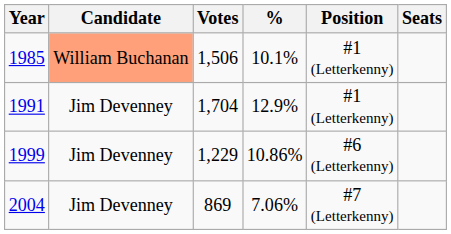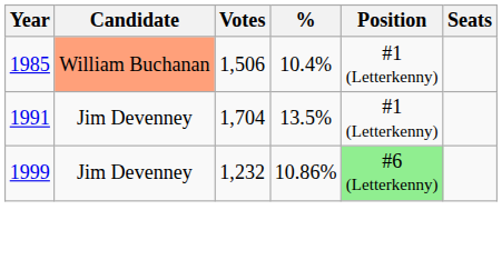 <table class="wikitable">
 <tr>
 <th>Year</th>
 <th>Candidate</th>
 <th>Votes</th>
 <th>%</th>
 <th>Position</th>
 <th>Seats</th>
 </tr>
 <tr>
 <td align=center><a href='#'>1985</a></td>
 <td align=center style="background: lightsalmon;">William Buchanan</td>
 <td align=center>1,506</td>
-<td align=center>10.1%</td>
+<td align=center>10.4%</td>
 <td align=center>#1<br><small>(Letterkenny)</small></td>
 <td align=center></td>
 </tr>
 <tr>
 <td align=center><a href='#'>1991</a></td>
 <td align=center>Jim Devenney</td>
 <td align=center>1,704</td>
-<td align=center>12.9%</td>
+<td align=center>13.5%</td>
 <td align=center>#1<br><small>(Letterkenny)</small></td>
 <td align=center></td>
 </tr>
 <tr>
 <td align=center><a href='#'>1999</a></td>
 <td align=center>Jim Devenney</td>
-<td align=center>1,229</td>
+<td align=center>1,232</td>
 <td align=center>10.86%</td>
-<td align=center>#6<br><small>(Letterkenny)</small></td>
-<td align=center></td>
-</tr>
-<tr>
-<td align=center><a href='#'>2004</a></td>
-<td align=center>Jim Devenney</td>
-<td align=center>869</td>
-<td align=center>7.06%</td>
-<td align=center>#7<br><small>(Letterkenny)</small></td>
+<td align=center style="background: lightgreen;">#6<br><small>(Letterkenny)</small></td>
 <td align=center></td>
 </tr>
 </table>
